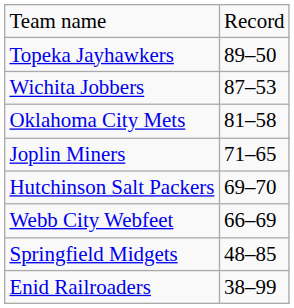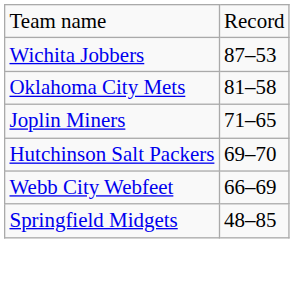 <table class="wikitable">
 <tr>
 <td>Team name</td>
 <td>Record</td>
-</tr>
-<tr>
-<td><a href='#'>Topeka Jayhawkers</a></td>
-<td>89–50</td>
 </tr>
 <tr>
 <td><a href='#'>Wichita Jobbers</a></td>
 <td>87–53</td>
 </tr>
 <tr>
 <td><a href='#'>Oklahoma City Mets</a></td>
 <td>81–58</td>
 </tr>
 <tr>
 <td><a href='#'>Joplin Miners</a></td>
 <td>71–65</td>
 </tr>
 <tr>
 <td><a href='#'>Hutchinson Salt Packers</a></td>
 <td>69–70</td>
 </tr>
 <tr>
 <td><a href='#'>Webb City Webfeet</a></td>
 <td>66–69</td>
 </tr>
 <tr>
 <td><a href='#'>Springfield Midgets</a></td>
 <td>48–85</td>
 </tr>
-<tr>
-<td><a href='#'>Enid Railroaders</a></td>
-<td>38–99</td>
-</tr>
 </table>
